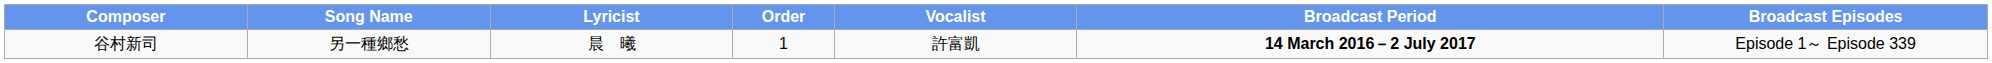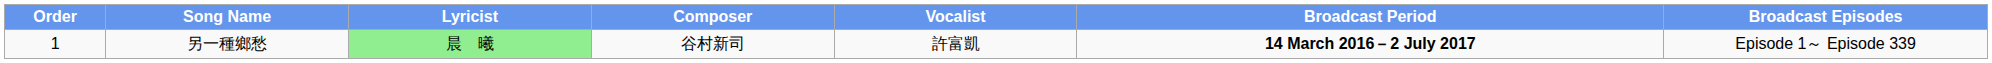 <table class="wikitable" width="100%" style="text-align:center">
 <tr style="background:cornflowerblue; color:white">
-<td style="width:12%"><strong>Composer</strong></td>
+<td style="width:5%"><strong>Order</strong></td>
 <td style="width:12%"><strong>Song Name</strong></td>
 <td style="width:12%"><strong>Lyricist</strong></td>
-<td style="width:5%"><strong>Order</strong></td>
+<td style="width:12%"><strong>Composer</strong></td>
 <td style="width:12%"><strong>Vocalist</strong></td>
 <td style="width:29%"><strong>Broadcast Period</strong></td>
 <td style="width:16%"><strong>Broadcast Episodes</strong></td>
 </tr>
 <tr>
+<td>1</td>
+<td>另一種鄉愁</td>
+<td style="background: lightgreen;">晨　曦</td>
 <td>谷村新司</td>
-<td>另一種鄉愁</td>
-<td>晨　曦</td>
-<td>1</td>
 <td>許富凱</td>
 <td><strong>14 March 2016－2 July 2017</strong></td>
 <td>Episode 1～ Episode 339</td>
 </tr>
 </table>
